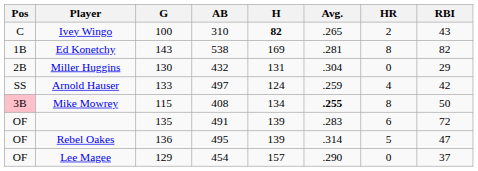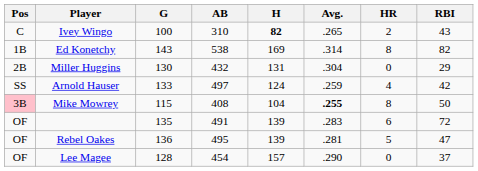 <table class="wikitable sortable">
 <tr>
 <th bgcolor="#DDDDFF" width="5%">Pos</th>
 <th bgcolor="#DDDDFF" width="16%">Player</th>
 <th bgcolor="#DDDDFF" width="9%">G</th>
 <th bgcolor="#DDDDFF" width="9%">AB</th>
 <th bgcolor="#DDDDFF" width="9%">H</th>
 <th bgcolor="#DDDDFF" width="9%">Avg.</th>
 <th bgcolor="#DDDDFF" width="9%">HR</th>
 <th bgcolor="#DDDDFF" width="9%">RBI</th>
 </tr>
 <tr align="center">
 <td>C</td>
 <td><a href='#'>Ivey Wingo</a></td>
 <td>100</td>
 <td>310</td>
 <td><strong>82</strong></td>
 <td>.265</td>
 <td>2</td>
 <td>43</td>
 </tr>
 <tr align=center>
 <td>1B</td>
 <td><a href='#'>Ed Konetchy</a></td>
 <td>143</td>
 <td>538</td>
 <td>169</td>
-<td>.281</td>
+<td>.314</td>
 <td>8</td>
 <td>82</td>
 </tr>
 <tr align=center>
 <td>2B</td>
 <td><a href='#'>Miller Huggins</a></td>
 <td>130</td>
 <td>432</td>
 <td>131</td>
 <td>.304</td>
 <td>0</td>
 <td>29</td>
 </tr>
 <tr align=center>
 <td>SS</td>
 <td><a href='#'>Arnold Hauser</a></td>
 <td>133</td>
 <td>497</td>
 <td>124</td>
 <td>.259</td>
 <td>4</td>
 <td>42</td>
 </tr>
 <tr align=center>
 <td style="background: pink;">3B</td>
 <td><a href='#'>Mike Mowrey</a></td>
 <td>115</td>
 <td>408</td>
-<td>134</td>
+<td>104</td>
 <td><strong>.255</strong></td>
 <td>8</td>
 <td>50</td>
 </tr>
 <tr align=center>
 <td>OF</td>
 <td></td>
 <td>135</td>
 <td>491</td>
 <td>139</td>
 <td>.283</td>
 <td>6</td>
 <td>72</td>
 </tr>
 <tr align="center">
 <td>OF</td>
 <td><a href='#'>Rebel Oakes</a></td>
 <td>136</td>
 <td>495</td>
 <td>139</td>
-<td>.314</td>
+<td>.281</td>
 <td>5</td>
 <td>47</td>
 </tr>
 <tr align=center>
 <td>OF</td>
 <td><a href='#'>Lee Magee</a></td>
-<td>129</td>
+<td>128</td>
 <td>454</td>
 <td>157</td>
 <td>.290</td>
 <td>0</td>
 <td>37</td>
 </tr>
 </table>
